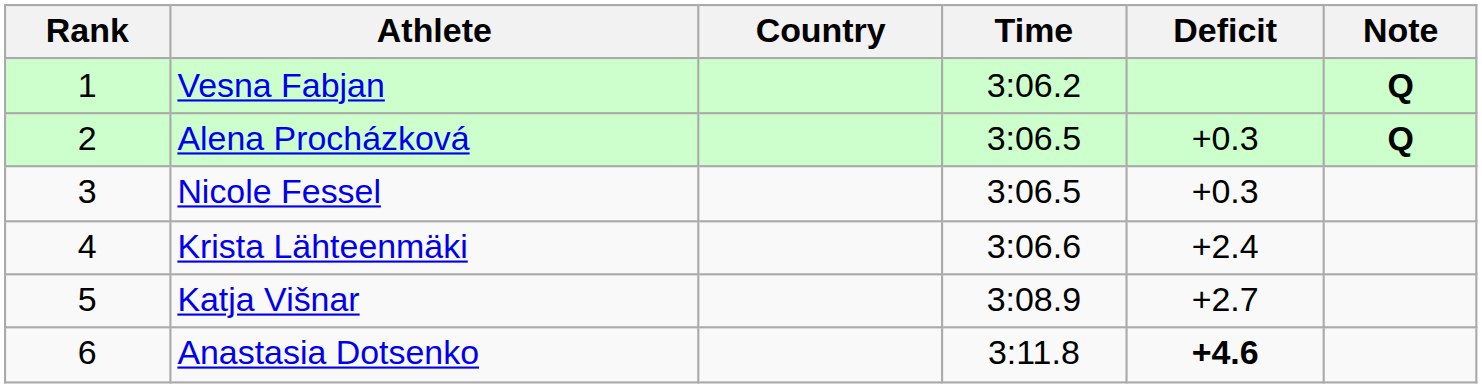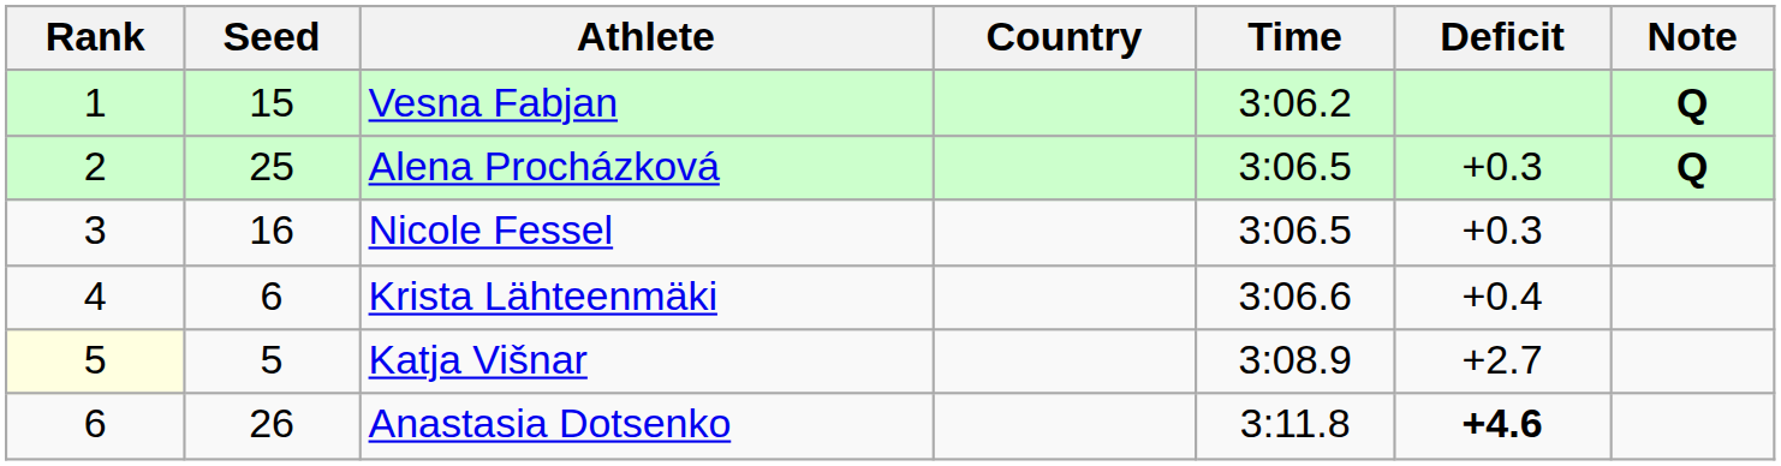 <table class="wikitable sortable" style="text-align:center" width=55%>
 <tr>
 <th>Rank</th>
+<th>Seed</th>
 <th>Athlete</th>
 <th>Country</th>
 <th>Time</th>
 <th>Deficit</th>
 <th>Note</th>
 </tr>
 <tr bgcolor=ccffcc>
 <td>1</td>
+<td>15</td>
 <td align=left><a href='#'>Vesna Fabjan</a></td>
 <td align=left></td>
 <td>3:06.2</td>
 <td></td>
 <td><strong>Q</strong></td>
 </tr>
 <tr bgcolor=ccffcc>
 <td>2</td>
+<td>25</td>
 <td align=left><a href='#'>Alena Procházková</a></td>
 <td align=left></td>
 <td>3:06.5</td>
 <td>+0.3</td>
 <td><strong>Q</strong></td>
 </tr>
 <tr>
 <td>3</td>
+<td>16</td>
 <td align=left><a href='#'>Nicole Fessel</a></td>
 <td align=left></td>
 <td>3:06.5</td>
 <td>+0.3</td>
 <td></td>
 </tr>
 <tr>
 <td>4</td>
+<td>6</td>
 <td align=left><a href='#'>Krista Lähteenmäki</a></td>
 <td align=left></td>
 <td>3:06.6</td>
-<td>+2.4</td>
+<td>+0.4</td>
 <td></td>
 </tr>
 <tr>
+<td style="background: lightyellow;">5</td>
 <td>5</td>
 <td align=left><a href='#'>Katja Višnar</a></td>
 <td align=left></td>
 <td>3:08.9</td>
 <td>+2.7</td>
 <td></td>
 </tr>
 <tr>
 <td>6</td>
+<td>26</td>
 <td align=left><a href='#'>Anastasia Dotsenko</a></td>
 <td align=left></td>
 <td>3:11.8</td>
 <td><strong>+4.6</strong></td>
 <td></td>
 </tr>
 </table>
